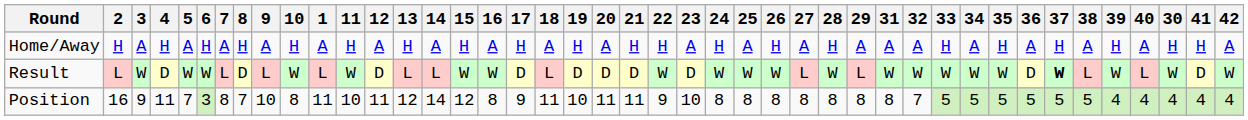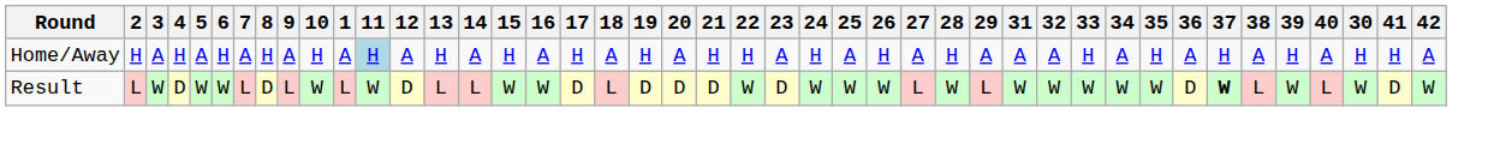 <table class=wikitable style="text-align:center;font-size: 100%">
 <tr>
 <th>Round</th>
 <th width="16">2</th>
 <th width="16">3</th>
 <th width="16">4</th>
 <th width="16">5</th>
 <th width="16">6</th>
 <th width="16">7</th>
 <th width="16">8</th>
 <th width="16">9</th>
 <th width="16">10</th>
 <th width="16">1</th>
 <th width="16">11</th>
 <th width="16">12</th>
 <th width="16">13</th>
 <th width="16">14</th>
 <th width="16">15</th>
 <th width="16">16</th>
 <th width="16">17</th>
 <th width="16">18</th>
 <th width="16">19</th>
 <th width="16">20</th>
 <th width="16">21</th>
 <th width="16">22</th>
 <th width="16">23</th>
 <th width="16">24</th>
 <th width="16">25</th>
 <th width="16">26</th>
 <th width="16">27</th>
 <th width="16">28</th>
 <th width="16">29</th>
 <th width="16">31</th>
 <th width="16">32</th>
 <th width="16">33</th>
 <th width="16">34</th>
 <th width="16">35</th>
 <th width="16">36</th>
 <th width="16">37</th>
 <th width="16">38</th>
 <th width="16">39</th>
 <th width="16">40</th>
 <th width="16">30</th>
 <th width="16">41</th>
 <th width="16">42</th>
 </tr>
 <tr>
 <td style="text-align:left;">Home/Away</td>
 <td><a href='#'>H</a></td>
 <td><a href='#'>A</a></td>
 <td><a href='#'>H</a></td>
 <td><a href='#'>A</a></td>
 <td><a href='#'>H</a></td>
 <td><a href='#'>A</a></td>
 <td><a href='#'>H</a></td>
 <td><a href='#'>A</a></td>
 <td><a href='#'>H</a></td>
 <td><a href='#'>A</a></td>
-<td><a href='#'>H</a></td>
+<td style="background: lightblue;"><a href='#'>H</a></td>
 <td><a href='#'>A</a></td>
 <td><a href='#'>H</a></td>
 <td><a href='#'>A</a></td>
 <td><a href='#'>H</a></td>
 <td><a href='#'>A</a></td>
 <td><a href='#'>H</a></td>
 <td><a href='#'>A</a></td>
 <td><a href='#'>H</a></td>
 <td><a href='#'>A</a></td>
 <td><a href='#'>H</a></td>
 <td><a href='#'>H</a></td>
 <td><a href='#'>A</a></td>
 <td><a href='#'>H</a></td>
 <td><a href='#'>A</a></td>
 <td><a href='#'>H</a></td>
 <td><a href='#'>A</a></td>
 <td><a href='#'>H</a></td>
 <td><a href='#'>A</a></td>
 <td><a href='#'>A</a></td>
 <td><a href='#'>A</a></td>
 <td><a href='#'>H</a></td>
 <td><a href='#'>A</a></td>
 <td><a href='#'>H</a></td>
 <td><a href='#'>A</a></td>
 <td><a href='#'>H</a></td>
 <td><a href='#'>A</a></td>
 <td><a href='#'>H</a></td>
 <td><a href='#'>A</a></td>
 <td><a href='#'>H</a></td>
 <td><a href='#'>H</a></td>
 <td><a href='#'>A</a></td>
 </tr>
 <tr>
 <td style="text-align:left;">Result</td>
 <td style="background:#ffcccc">L</td>
 <td style="background:#ccffcc">W</td>
 <td style="background:#ffffcc">D</td>
 <td style="background:#ccffcc">W</td>
 <td style="background:#ccffcc">W</td>
 <td style="background:#ffcccc">L</td>
 <td style="background:#ffffcc">D</td>
 <td style="background:#ffcccc">L</td>
 <td style="background:#ccffcc">W</td>
 <td style="background:#ffcccc">L</td>
 <td style="background:#ccffcc">W</td>
 <td style="background:#ffffcc">D</td>
 <td style="background:#ffcccc">L</td>
 <td style="background:#ffcccc">L</td>
 <td style="background:#ccffcc">W</td>
 <td style="background:#ccffcc">W</td>
 <td style="background:#ffffcc">D</td>
 <td style="background:#ffcccc">L</td>
 <td style="background:#ffffcc">D</td>
 <td style="background:#ffffcc">D</td>
 <td style="background:#ffffcc">D</td>
 <td style="background:#ccffcc">W</td>
 <td style="background:#ffffcc">D</td>
 <td style="background:#ccffcc">W</td>
 <td style="background:#ccffcc">W</td>
 <td style="background:#ccffcc">W</td>
 <td style="background:#ffcccc">L</td>
 <td style="background:#ccffcc">W</td>
 <td style="background:#ffcccc">L</td>
 <td style="background:#ccffcc">W</td>
 <td style="background:#ccffcc">W</td>
 <td style="background:#ccffcc">W</td>
 <td style="background:#ccffcc">W</td>
 <td style="background:#ccffcc">W</td>
 <td style="background:#ffffcc">D</td>
 <td style="background:#ccffcc"><strong>W</strong></td>
 <td style="background:#ffcccc">L</td>
 <td style="background:#ccffcc">W</td>
 <td style="background:#ffcccc">L</td>
 <td style="background:#ccffcc">W</td>
 <td style="background:#ffffcc">D</td>
 <td style="background:#ccffcc">W</td>
 </tr>
-<tr>
-<td style="text-align:left;">Position</td>
-<td>16</td>
-<td>9</td>
-<td>11</td>
-<td>7</td>
-<td style="background:#D0F0C0">3</td>
-<td>8</td>
-<td>7</td>
-<td>10</td>
-<td>8</td>
-<td>11</td>
-<td>10</td>
-<td>11</td>
-<td>12</td>
-<td>14</td>
-<td>12</td>
-<td>8</td>
-<td>9</td>
-<td>11</td>
-<td>10</td>
-<td>11</td>
-<td>11</td>
-<td>9</td>
-<td>10</td>
-<td>8</td>
-<td>8</td>
-<td>8</td>
-<td>8</td>
-<td>8</td>
-<td>8</td>
-<td>8</td>
-<td>7</td>
-<td style="background:#D0F0C0">5</td>
-<td style="background:#D0F0C0">5</td>
-<td style="background:#D0F0C0">5</td>
-<td style="background:#D0F0C0">5</td>
-<td style="background:#D0F0C0">5</td>
-<td style="background:#D0F0C0">5</td>
-<td style="background:#D0F0C0">4</td>
-<td style="background:#D0F0C0">4</td>
-<td style="background:#D0F0C0">4</td>
-<td style="background:#D0F0C0">4</td>
-<td style="background:#D0F0C0">4</td>
-</tr>
 </table>
